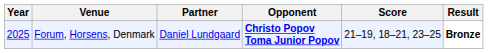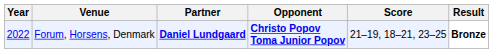 <table class="sortable wikitable" style="font-size: 90%">
 <tr>
 <th>Year</th>
 <th>Venue</th>
 <th>Partner</th>
 <th>Opponent</th>
 <th>Score</th>
 <th>Result</th>
 </tr>
 <tr style="background:#ECF2FF">
-<td align="center"><a href='#'>2025</a></td>
+<td align="center"><a href='#'>2022</a></td>
 <td align="left"><a href='#'>Forum</a>, <a href='#'>Horsens</a>, Denmark</td>
-<td align="left"> <a href='#'>Daniel Lundgaard</a></td>
+<td align="left"><strong> <a href='#'>Daniel Lundgaard</a></strong></td>
 <td align="left"><strong> <a href='#'>Christo Popov</a><br> <a href='#'>Toma Junior Popov</a></strong></td>
 <td align="left">21–19, 18–21, 23–25</td>
 <td style="text-align:left; background:white"> <strong>Bronze</strong></td>
 </tr>
 </table>
